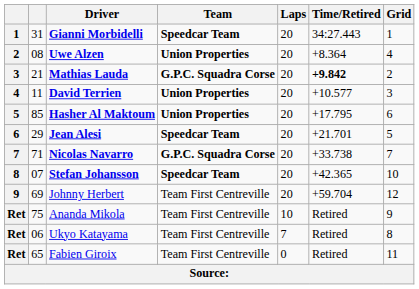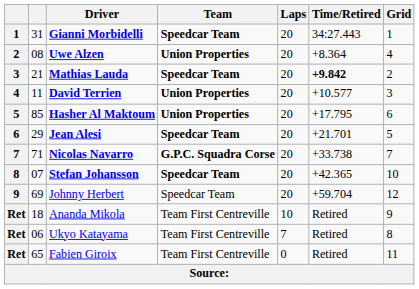 <table class="wikitable" style="font-size: 85%">
 <tr>
 <th></th>
 <th></th>
 <th>Driver</th>
 <th>Team</th>
 <th>Laps</th>
 <th>Time/Retired</th>
 <th>Grid</th>
 </tr>
 <tr>
 <th>1</th>
 <td>31</td>
 <td> <strong><a href='#'>Gianni Morbidelli</a></strong></td>
 <td><strong>Speedcar Team</strong></td>
 <td>20</td>
 <td>34:27.443</td>
 <td>1</td>
 </tr>
 <tr>
 <th>2</th>
 <td>08</td>
 <td> <strong><a href='#'>Uwe Alzen</a></strong></td>
 <td><strong>Union Properties</strong></td>
 <td>20</td>
 <td>+8.364</td>
 <td>4</td>
 </tr>
 <tr>
 <th>3</th>
 <td>21</td>
 <td> <strong><a href='#'>Mathias Lauda</a></strong></td>
-<td><strong>G.P.C. Squadra Corse</strong></td>
+<td><strong>Speedcar Team</strong></td>
 <td>20</td>
 <td><strong>+9.842</strong></td>
 <td>2</td>
 </tr>
 <tr>
 <th>4</th>
 <td>11</td>
 <td> <strong><a href='#'>David Terrien</a></strong></td>
 <td><strong>Union Properties</strong></td>
 <td>20</td>
 <td>+10.577</td>
 <td>3</td>
 </tr>
 <tr>
 <th>5</th>
 <td>85</td>
 <td> <strong><a href='#'>Hasher Al Maktoum</a></strong></td>
 <td><strong>Union Properties</strong></td>
 <td>20</td>
 <td>+17.795</td>
 <td>6</td>
 </tr>
 <tr>
 <th>6</th>
 <td>29</td>
 <td> <strong><a href='#'>Jean Alesi</a></strong></td>
 <td><strong>Speedcar Team</strong></td>
 <td>20</td>
 <td>+21.701</td>
 <td>5</td>
 </tr>
 <tr>
 <th>7</th>
 <td>71</td>
 <td> <strong><a href='#'>Nicolas Navarro</a></strong></td>
 <td><strong>G.P.C. Squadra Corse</strong></td>
 <td>20</td>
 <td>+33.738</td>
 <td>7</td>
 </tr>
 <tr>
 <th>8</th>
 <td>07</td>
 <td> <strong><a href='#'>Stefan Johansson</a></strong></td>
 <td><strong>Speedcar Team</strong></td>
 <td>20</td>
 <td>+42.365</td>
 <td>10</td>
 </tr>
 <tr>
 <th>9</th>
 <td>69</td>
 <td> <a href='#'>Johnny Herbert</a></td>
-<td>Team First Centreville</td>
+<td>Speedcar Team</td>
 <td>20</td>
 <td>+59.704</td>
 <td>12</td>
 </tr>
 <tr>
 <th>Ret</th>
-<td>75</td>
+<td>18</td>
 <td> <a href='#'>Ananda Mikola</a></td>
 <td>Team First Centreville</td>
 <td>10</td>
 <td>Retired</td>
 <td>9</td>
 </tr>
 <tr>
 <th>Ret</th>
 <td>06</td>
 <td> <a href='#'>Ukyo Katayama</a></td>
 <td>Team First Centreville</td>
 <td>7</td>
 <td>Retired</td>
 <td>8</td>
 </tr>
 <tr>
 <th>Ret</th>
 <td>65</td>
 <td> <a href='#'>Fabien Giroix</a></td>
 <td>Team First Centreville</td>
 <td>0</td>
 <td>Retired</td>
 <td>11</td>
 </tr>
 <tr>
 <th colspan="8">Source:</th>
 </tr>
 </table>
